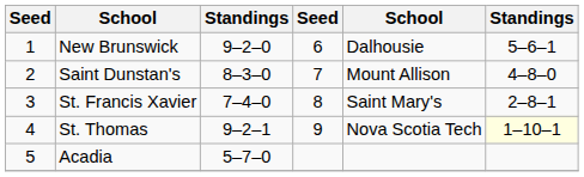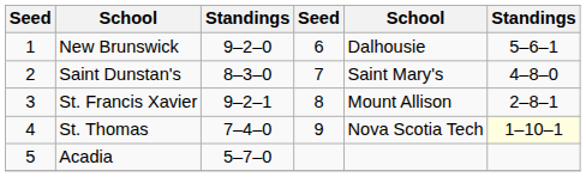 <table class="wikitable">
 <tr>
 <th>Seed</th>
 <th>School</th>
 <th>Standings</th>
 <th>Seed</th>
 <th>School</th>
 <th>Standings</th>
 </tr>
 <tr>
 <td style="text-align:center">1</td>
 <td>New Brunswick</td>
 <td style="text-align:center">9–2–0</td>
 <td style="text-align:center">6</td>
 <td>Dalhousie</td>
 <td style="text-align:center">5–6–1</td>
 </tr>
 <tr>
 <td style="text-align:center">2</td>
 <td>Saint Dunstan's</td>
 <td style="text-align:center">8–3–0</td>
 <td style="text-align:center">7</td>
-<td>Mount Allison</td>
+<td>Saint Mary's</td>
 <td style="text-align:center">4–8–0</td>
 </tr>
 <tr>
 <td style="text-align:center">3</td>
 <td>St. Francis Xavier</td>
-<td style="text-align:center">7–4–0</td>
+<td style="text-align:center">9–2–1</td>
 <td style="text-align:center">8</td>
-<td>Saint Mary's</td>
+<td>Mount Allison</td>
 <td style="text-align:center">2–8–1</td>
 </tr>
 <tr>
 <td style="text-align:center">4</td>
 <td>St. Thomas</td>
-<td style="text-align:center">9–2–1</td>
+<td style="text-align:center">7–4–0</td>
 <td style="text-align:center">9</td>
 <td>Nova Scotia Tech</td>
 <td style="background: lightyellow; text-align:center">1–10–1</td>
 </tr>
 <tr>
 <td style="text-align:center">5</td>
 <td>Acadia</td>
 <td style="text-align:center">5–7–0</td>
 <td></td>
 <td></td>
 <td></td>
 </tr>
 <tr>
 </tr>
 </table>
